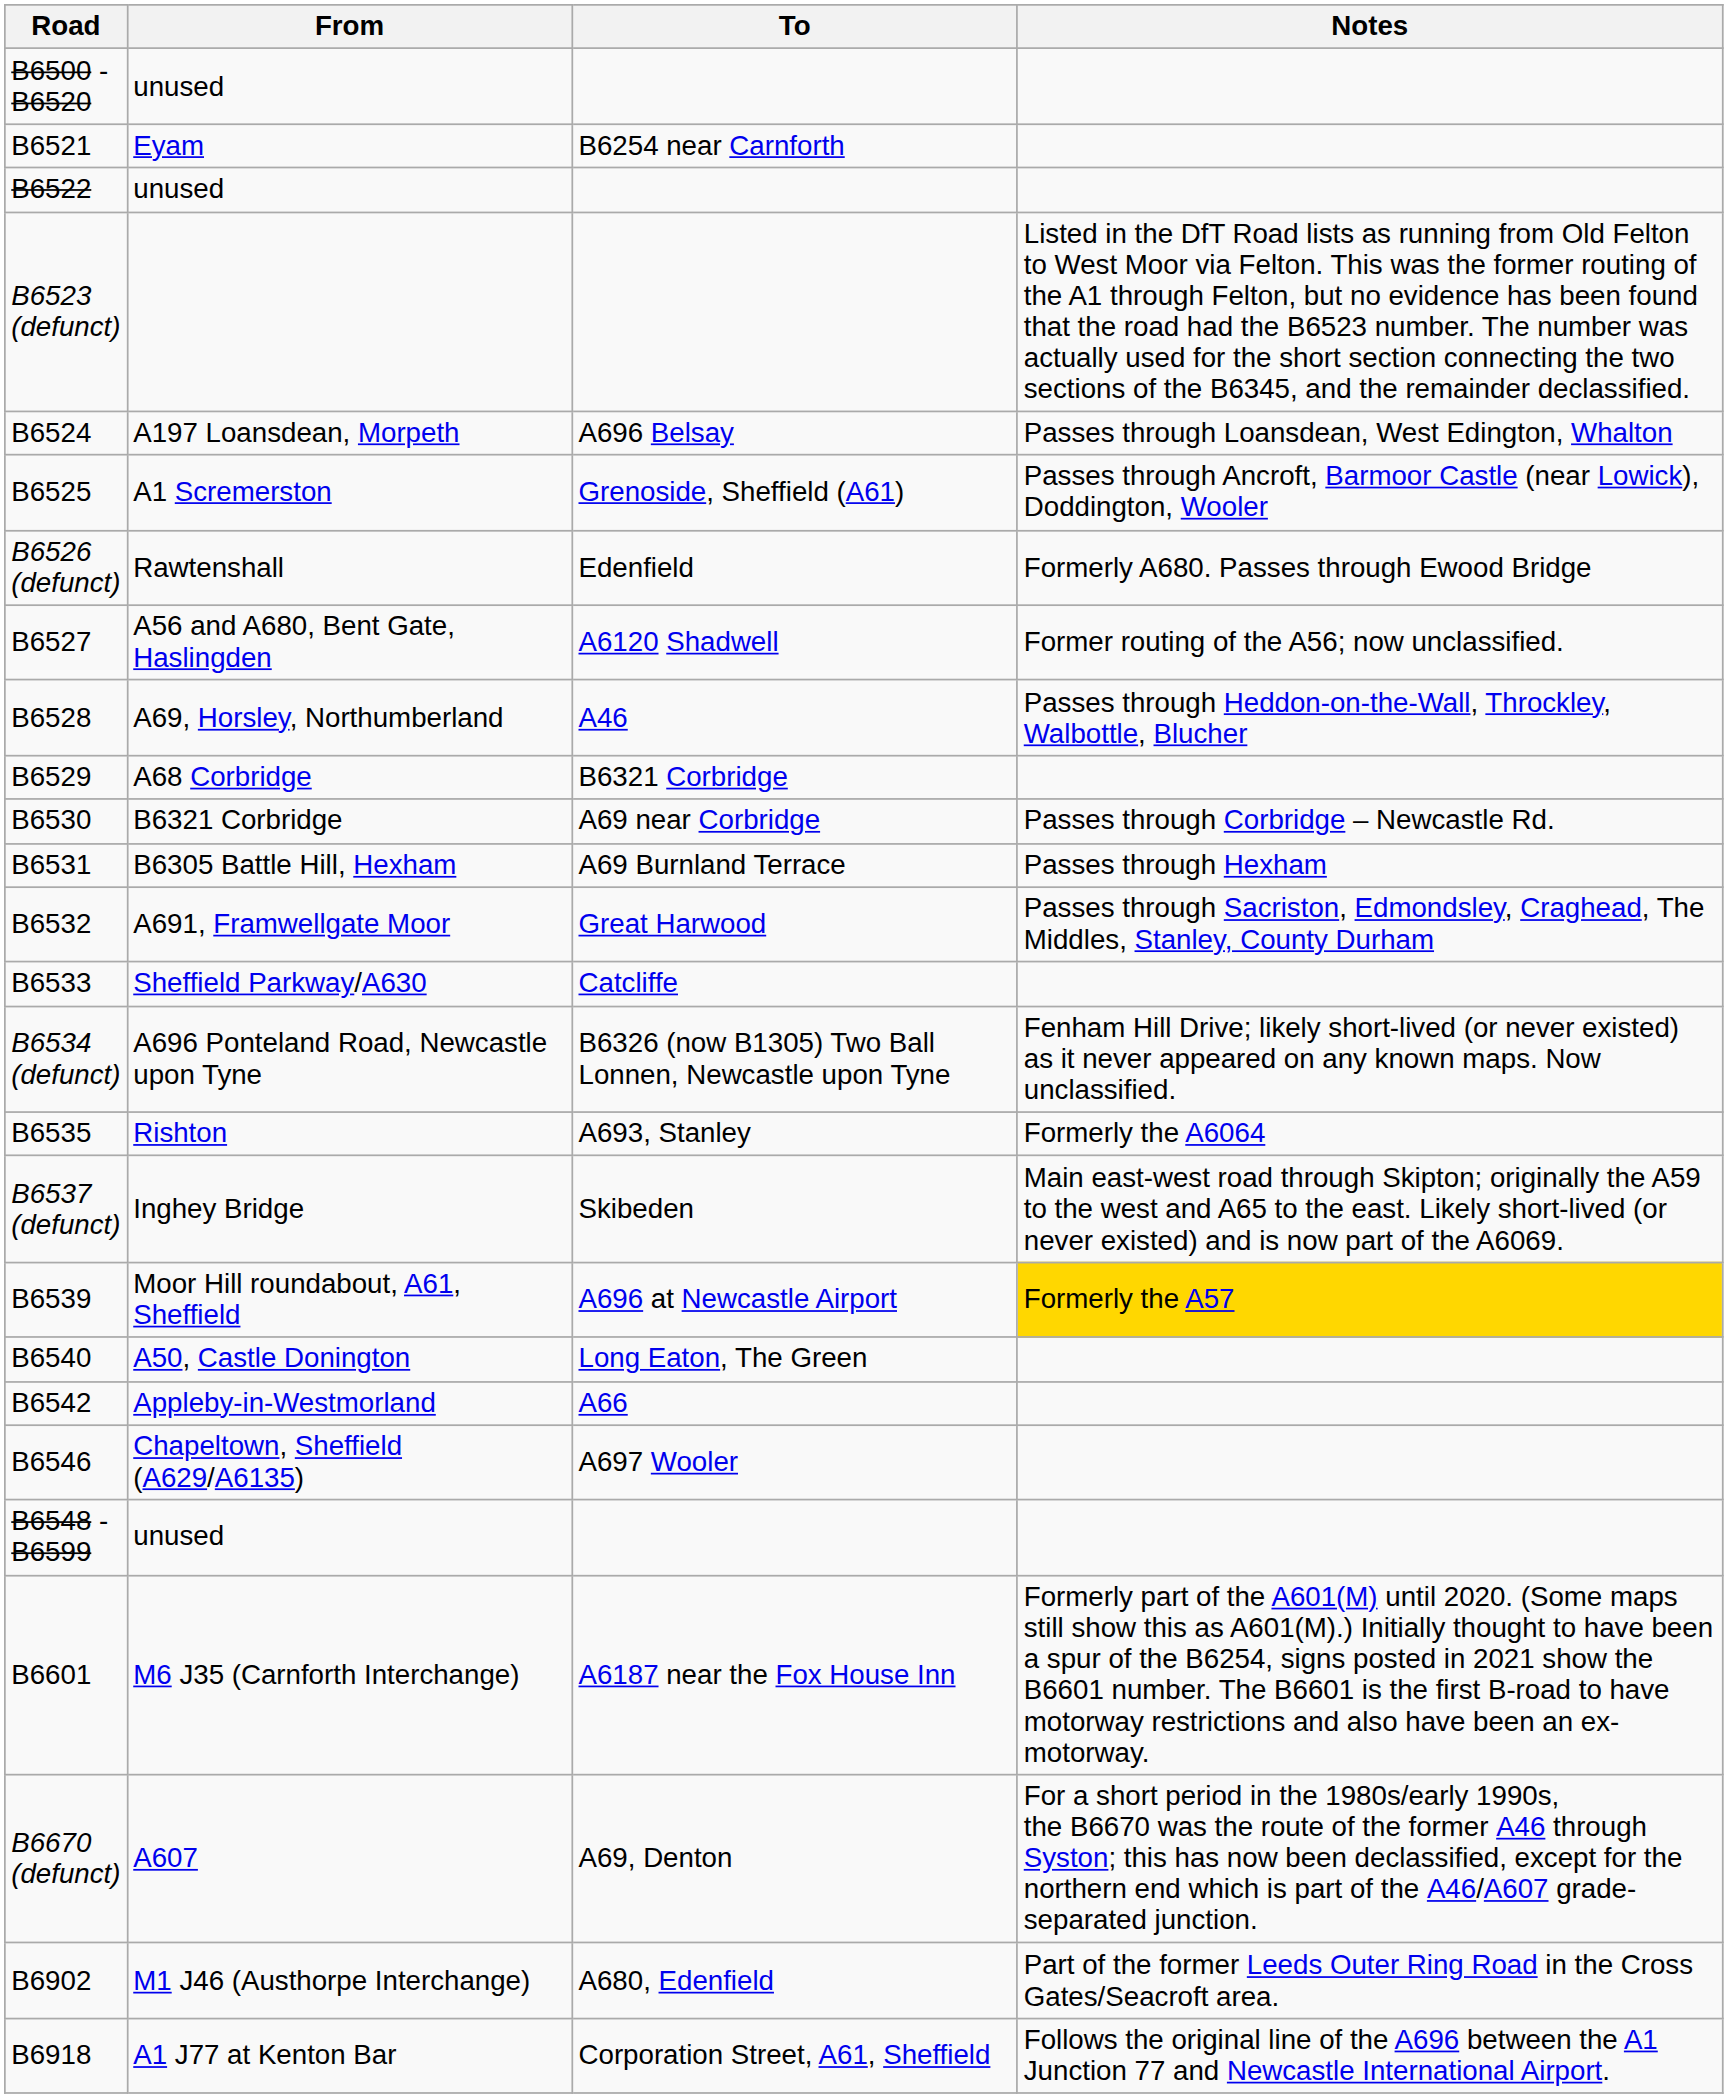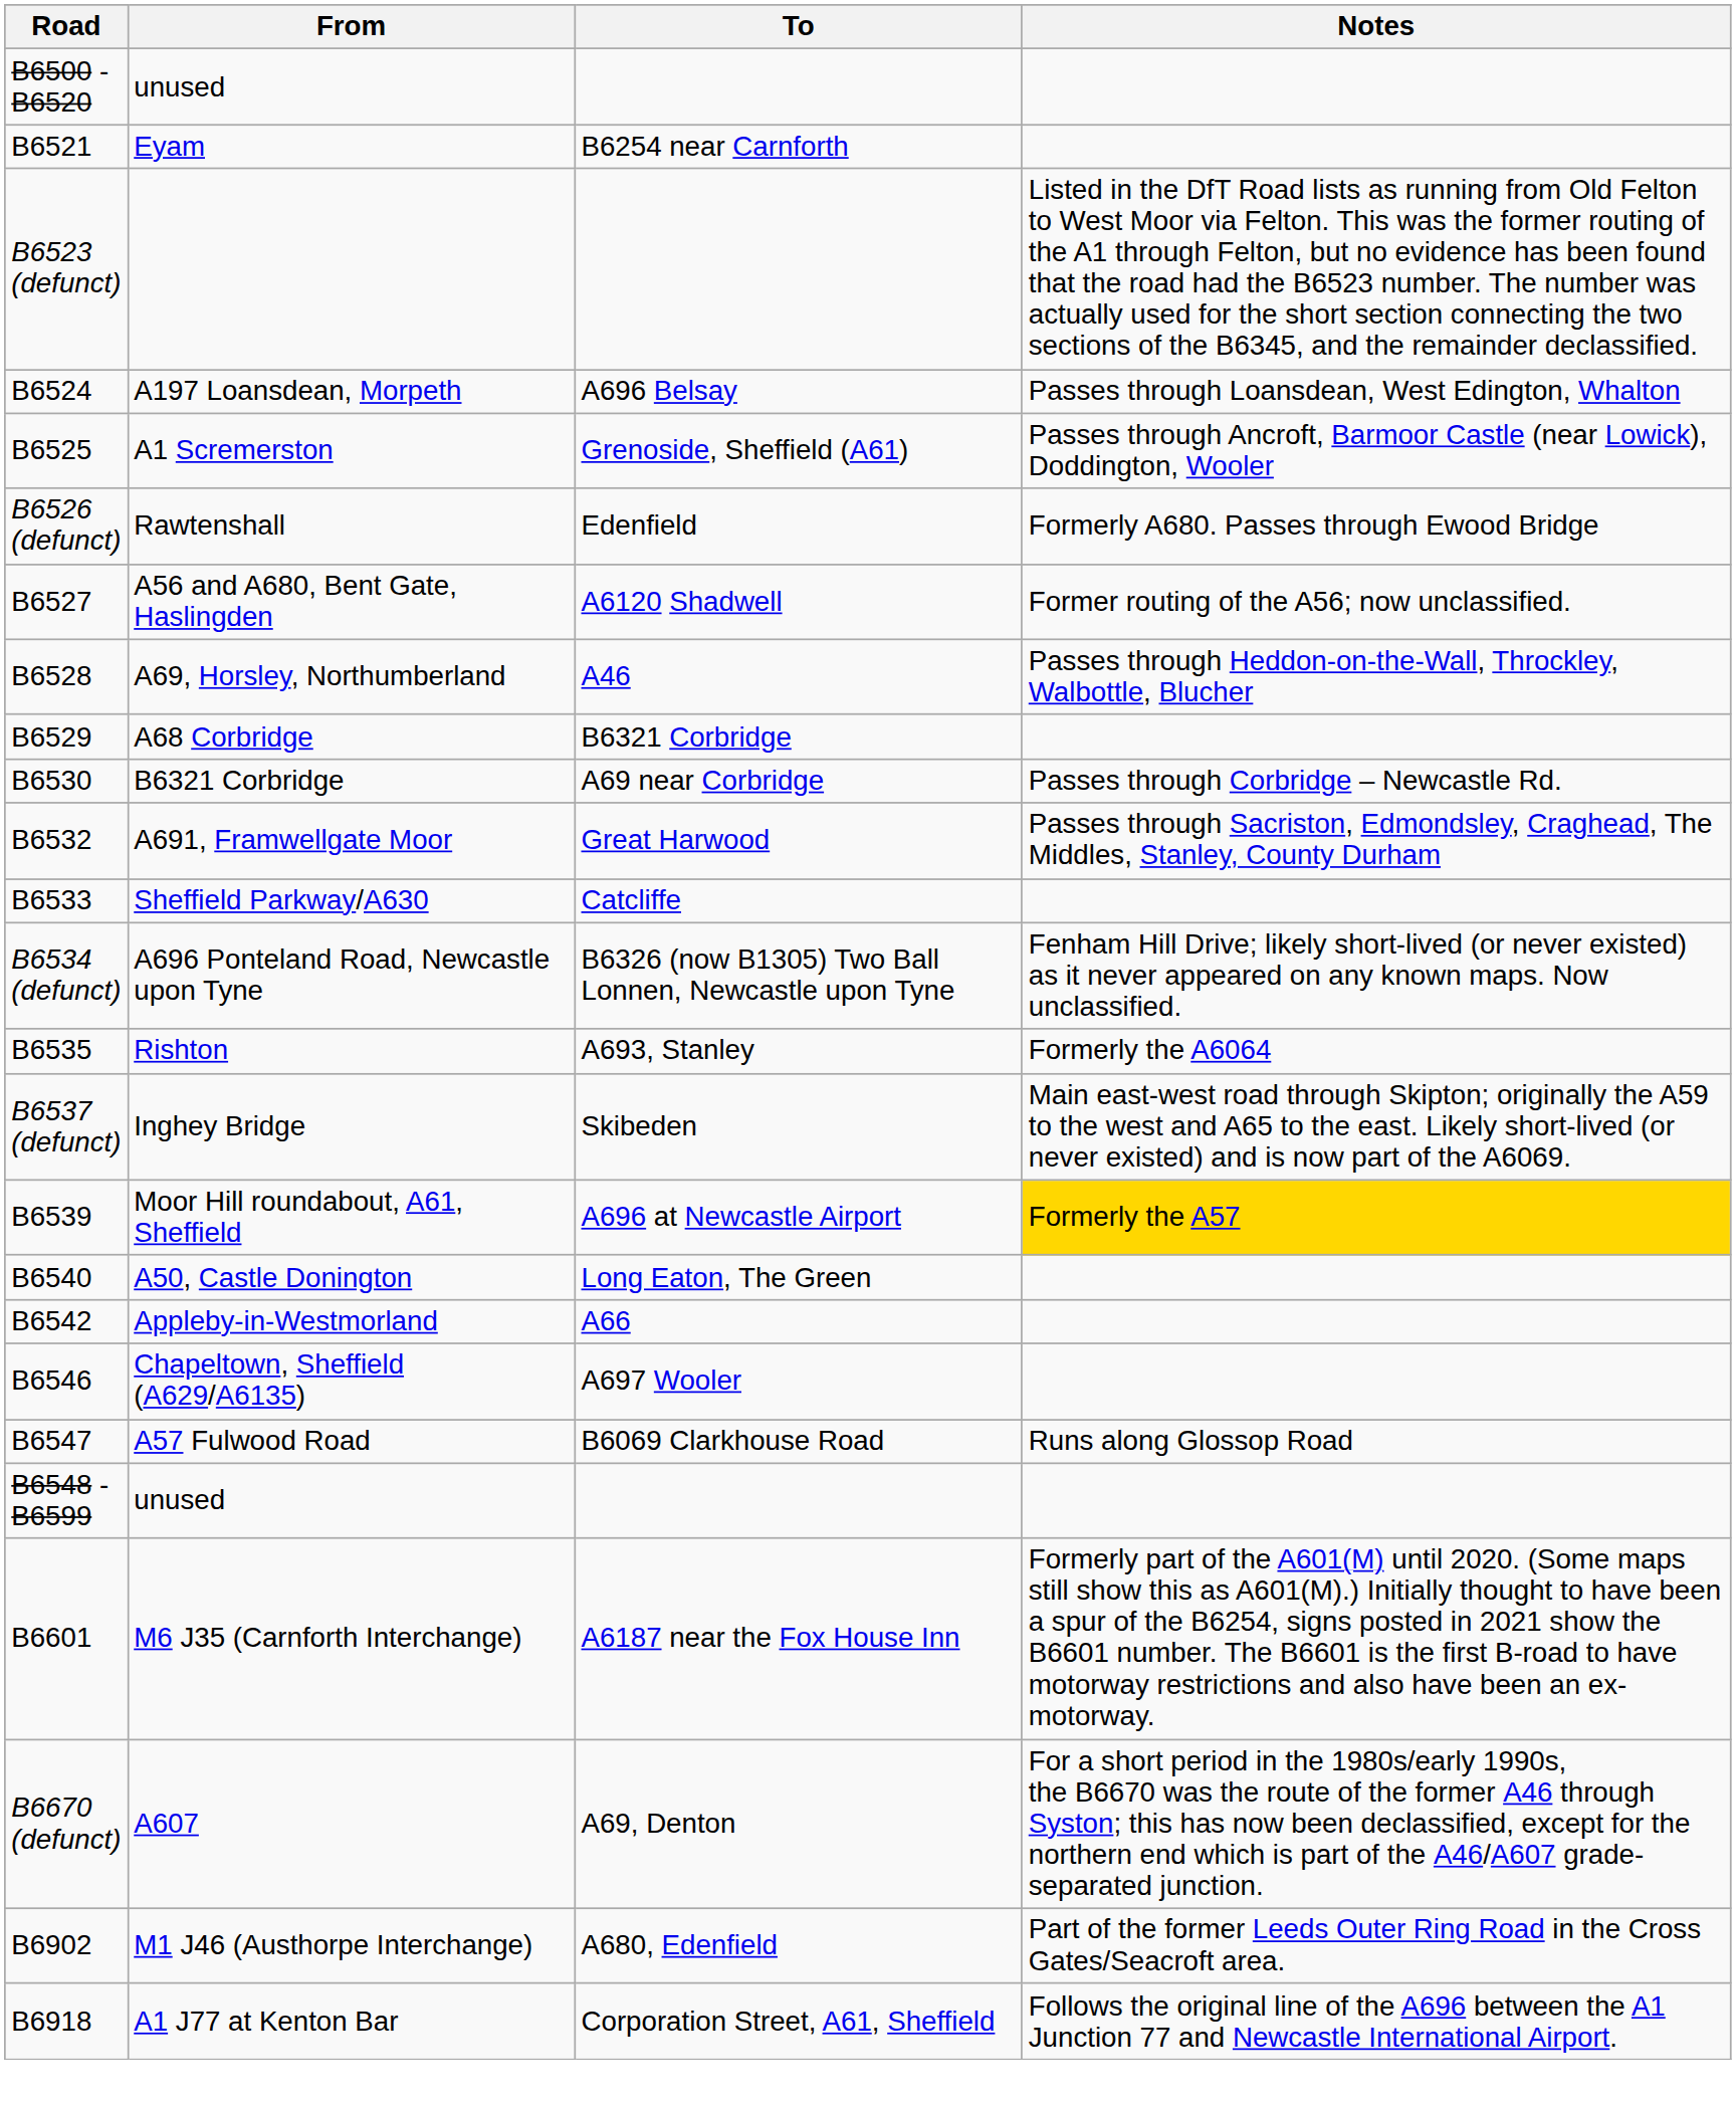 <table class="wikitable">
 <tr>
 <th style="width:50px">Road</th>
 <th style="width:250px">From</th>
 <th style="width:250px">To</th>
 <th style="width:400px">Notes</th>
 </tr>
 <tr>
 <td><s>B6500</s> - <s>B6520</s></td>
 <td>unused</td>
 <td></td>
 <td></td>
 </tr>
 <tr>
 <td>B6521</td>
 <td><a href='#'>Eyam</a></td>
 <td>B6254 near <a href='#'>Carnforth</a></td>
-<td></td>
-</tr>
-<tr>
-<td><s>B6522</s></td>
-<td>unused</td>
-<td></td>
 <td></td>
 </tr>
 <tr>
 <td><em>B6523 (defunct)</em></td>
 <td></td>
 <td></td>
 <td>Listed in the DfT Road lists as running from Old Felton to West Moor via Felton. This was the former routing of the A1 through Felton, but no evidence has been found that the road had the B6523 number. The number was actually used for the short section connecting the two sections of the B6345, and the remainder declassified.</td>
 </tr>
 <tr>
 <td>B6524</td>
 <td>A197 Loansdean, <a href='#'>Morpeth</a></td>
 <td>A696 <a href='#'>Belsay</a></td>
 <td>Passes through Loansdean, West Edington, <a href='#'>Whalton</a></td>
 </tr>
 <tr>
 <td>B6525</td>
 <td>A1 <a href='#'>Scremerston</a></td>
 <td><a href='#'>Grenoside</a>, Sheffield (<a href='#'>A61</a>)</td>
 <td>Passes through Ancroft, <a href='#'>Barmoor Castle</a> (near <a href='#'>Lowick</a>), Doddington, <a href='#'>Wooler</a></td>
 </tr>
 <tr>
 <td><em>B6526 (defunct)</em></td>
 <td>Rawtenshall</td>
 <td>Edenfield</td>
 <td>Formerly A680. Passes through Ewood Bridge</td>
 </tr>
 <tr>
 <td>B6527</td>
 <td>A56 and A680, Bent Gate, <a href='#'>Haslingden</a></td>
 <td><a href='#'>A6120</a> <a href='#'>Shadwell</a></td>
 <td>Former routing of the A56; now unclassified.</td>
 </tr>
 <tr>
 <td>B6528</td>
 <td>A69, <a href='#'>Horsley</a>, Northumberland</td>
 <td><a href='#'>A46</a></td>
 <td>Passes through <a href='#'>Heddon-on-the-Wall</a>, <a href='#'>Throckley</a>, <a href='#'>Walbottle</a>, <a href='#'>Blucher</a></td>
 </tr>
 <tr>
 <td>B6529</td>
 <td>A68 <a href='#'>Corbridge</a></td>
 <td>B6321 <a href='#'>Corbridge</a></td>
 <td></td>
 </tr>
 <tr>
 <td>B6530</td>
 <td>B6321 Corbridge</td>
 <td>A69 near <a href='#'>Corbridge</a></td>
 <td>Passes through <a href='#'>Corbridge</a> – Newcastle Rd.</td>
-</tr>
-<tr>
-<td>B6531</td>
-<td>B6305 Battle Hill, <a href='#'>Hexham</a></td>
-<td>A69 Burnland Terrace</td>
-<td>Passes through <a href='#'>Hexham</a></td>
 </tr>
 <tr>
 <td>B6532</td>
 <td>A691, <a href='#'>Framwellgate Moor</a></td>
 <td><a href='#'>Great Harwood</a></td>
 <td>Passes through <a href='#'>Sacriston</a>, <a href='#'>Edmondsley</a>, <a href='#'>Craghead</a>, The Middles, <a href='#'>Stanley, County Durham</a></td>
 </tr>
 <tr>
 <td>B6533</td>
 <td><a href='#'>Sheffield Parkway</a>/<a href='#'>A630</a></td>
 <td><a href='#'>Catcliffe</a></td>
 <td></td>
 </tr>
 <tr>
 <td><em>B6534 (defunct)</em></td>
 <td>A696 Ponteland Road, Newcastle upon Tyne</td>
 <td>B6326 (now B1305) Two Ball Lonnen, Newcastle upon Tyne</td>
 <td>Fenham Hill Drive; likely short-lived (or never existed) as it never appeared on any known maps. Now unclassified.</td>
 </tr>
 <tr>
 <td>B6535</td>
 <td><a href='#'>Rishton</a></td>
 <td>A693, Stanley</td>
 <td>Formerly the <a href='#'>A6064</a></td>
 </tr>
 <tr>
 <td><em>B6537 (defunct)</em></td>
 <td>Inghey Bridge</td>
 <td>Skibeden</td>
 <td>Main east-west road through Skipton; originally the A59 to the west and A65 to the east. Likely short-lived (or never existed) and is now part of the A6069.</td>
 </tr>
 <tr>
 <td>B6539</td>
 <td>Moor Hill roundabout, <a href='#'>A61</a>, <a href='#'>Sheffield</a></td>
 <td><a href='#'>A696</a> at <a href='#'>Newcastle Airport</a></td>
 <td style="background: gold;">Formerly the <a href='#'>A57</a></td>
 </tr>
 <tr>
 <td>B6540</td>
 <td><a href='#'>A50</a>, <a href='#'>Castle Donington</a></td>
 <td><a href='#'>Long Eaton</a>, The Green</td>
 <td></td>
 </tr>
 <tr>
 <td>B6542</td>
 <td><a href='#'>Appleby-in-Westmorland</a></td>
 <td><a href='#'>A66</a></td>
 <td></td>
 </tr>
 <tr>
 <td>B6546</td>
 <td><a href='#'>Chapeltown</a>, <a href='#'>Sheffield</a> (<a href='#'>A629</a>/<a href='#'>A6135</a>)</td>
 <td>A697 <a href='#'>Wooler</a></td>
 <td></td>
 </tr>
 <tr>
+<td>B6547</td>
+<td><a href='#'>A57</a> Fulwood Road</td>
+<td>B6069 Clarkhouse Road</td>
+<td>Runs along Glossop Road</td>
+</tr>
+<tr>
 <td><s>B6548</s> - <s>B6599</s></td>
 <td>unused</td>
 <td></td>
 <td></td>
 </tr>
 <tr>
 <td>B6601</td>
 <td><a href='#'>M6</a> J35 (Carnforth Interchange)</td>
 <td><a href='#'>A6187</a> near the <a href='#'>Fox House Inn</a></td>
 <td>Formerly part of the <a href='#'>A601(M)</a> until 2020. (Some maps still show this as A601(M).) Initially thought to have been a spur of the B6254, signs posted in 2021 show the B6601 number. The B6601 is the first B-road to have motorway restrictions and also have been an ex-motorway.</td>
 </tr>
 <tr>
 <td><em>B6670 (defunct)</em></td>
 <td><a href='#'>A607</a></td>
 <td>A69, Denton</td>
 <td>For a short period in the 1980s/early 1990s, the B6670 was the route of the former <a href='#'>A46</a> through <a href='#'>Syston</a>; this has now been declassified, except for the northern end which is part of the <a href='#'>A46</a>/<a href='#'>A607</a> grade-separated junction.</td>
 </tr>
 <tr>
 <td>B6902</td>
 <td><a href='#'>M1</a> J46 (Austhorpe Interchange)</td>
 <td>A680, <a href='#'>Edenfield</a></td>
 <td>Part of the former <a href='#'>Leeds Outer Ring Road</a> in the Cross Gates/Seacroft area.</td>
 </tr>
 <tr>
 <td>B6918</td>
 <td><a href='#'>A1</a> J77 at Kenton Bar</td>
 <td>Corporation Street, <a href='#'>A61</a>, <a href='#'>Sheffield</a></td>
 <td>Follows the original line of the <a href='#'>A696</a> between the <a href='#'>A1</a> Junction 77 and <a href='#'>Newcastle International Airport</a>.</td>
 </tr>
 </table>
